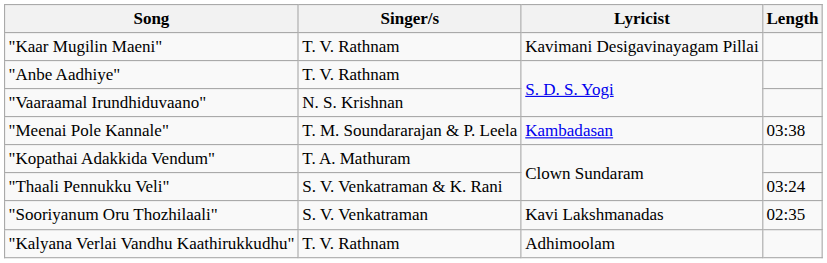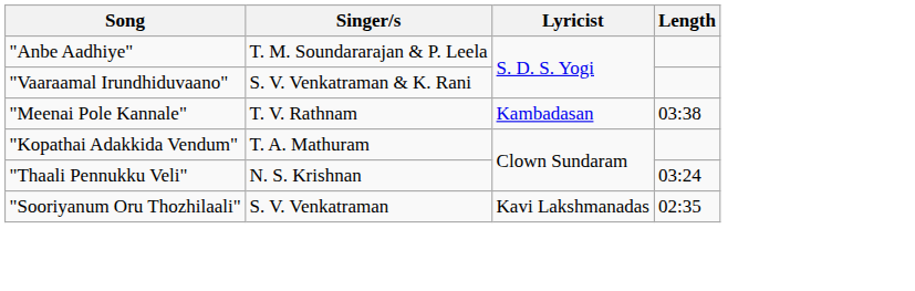 <table class="wikitable" style="font-size:95%;">
 <tr>
 <th>Song</th>
 <th>Singer/s</th>
 <th>Lyricist</th>
 <th>Length</th>
 </tr>
 <tr>
-<td>"Kaar Mugilin Maeni"</td>
-<td>T. V. Rathnam</td>
-<td>Kavimani Desigavinayagam Pillai</td>
-<td></td>
-</tr>
-<tr>
 <td>"Anbe Aadhiye"</td>
-<td>T. V. Rathnam</td>
+<td>T. M. Soundararajan & P. Leela</td>
 <td rowspan=2><a href='#'>S. D. S. Yogi</a></td>
 <td></td>
 </tr>
 <tr>
 <td>"Vaaraamal Irundhiduvaano"</td>
-<td>N. S. Krishnan</td>
+<td>S. V. Venkatraman & K. Rani</td>
 <td></td>
 </tr>
 <tr>
 <td>"Meenai Pole Kannale"</td>
-<td>T. M. Soundararajan & P. Leela</td>
+<td>T. V. Rathnam</td>
 <td><a href='#'>Kambadasan</a></td>
 <td>03:38</td>
 </tr>
 <tr>
 <td>"Kopathai Adakkida Vendum"</td>
 <td>T. A. Mathuram</td>
 <td rowspan=2>Clown Sundaram</td>
 <td></td>
 </tr>
 <tr>
 <td>"Thaali Pennukku Veli"</td>
-<td>S. V. Venkatraman & K. Rani</td>
+<td>N. S. Krishnan</td>
 <td>03:24</td>
 </tr>
 <tr>
 <td>"Sooriyanum Oru Thozhilaali"</td>
 <td>S. V. Venkatraman</td>
 <td>Kavi Lakshmanadas</td>
 <td>02:35</td>
 </tr>
-<tr>
-<td>"Kalyana Verlai Vandhu Kaathirukkudhu"</td>
-<td>T. V. Rathnam</td>
-<td>Adhimoolam</td>
-<td></td>
-</tr>
 </table>
